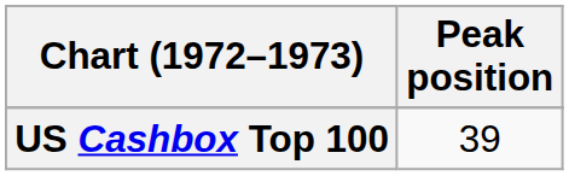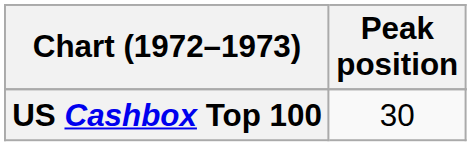 <table class="wikitable sortable plainrowheaders" style="text-align:center">
 <tr>
 <th scope="col">Chart (1972–1973)</th>
 <th scope="col">Peak<br>position</th>
 </tr>
 <tr>
 </tr>
 <tr>
 </tr>
 <tr>
 </tr>
 <tr>
 </tr>
 <tr>
 <th scope="row">US  <em><a href='#'>Cashbox</a></em> Top 100</th>
-<td>39</td>
+<td>30</td>
 </tr>
 </table>
